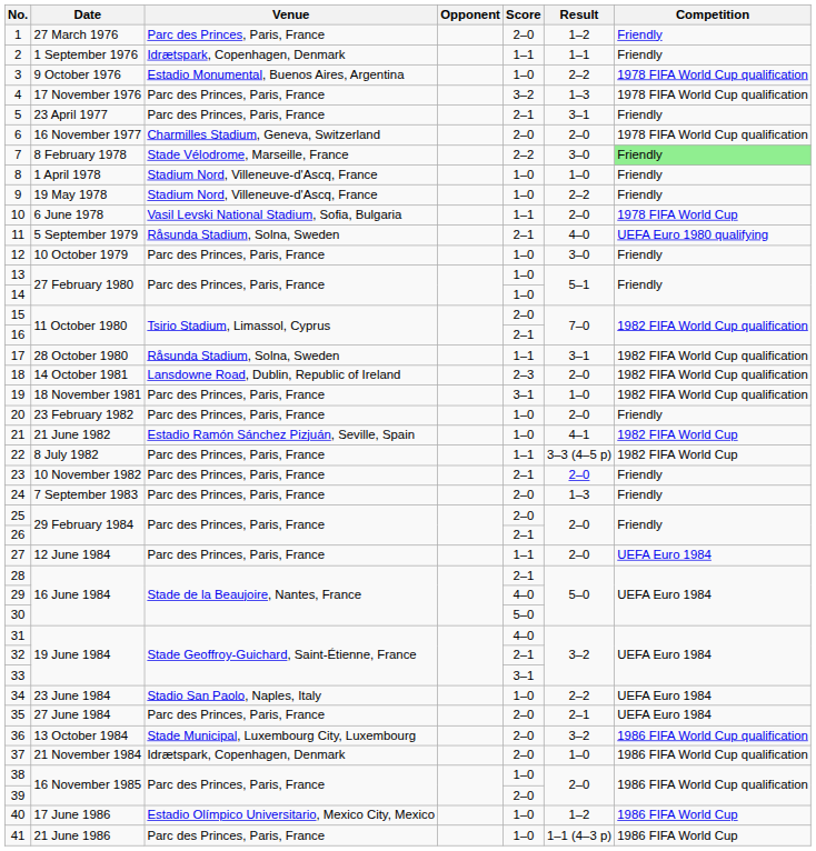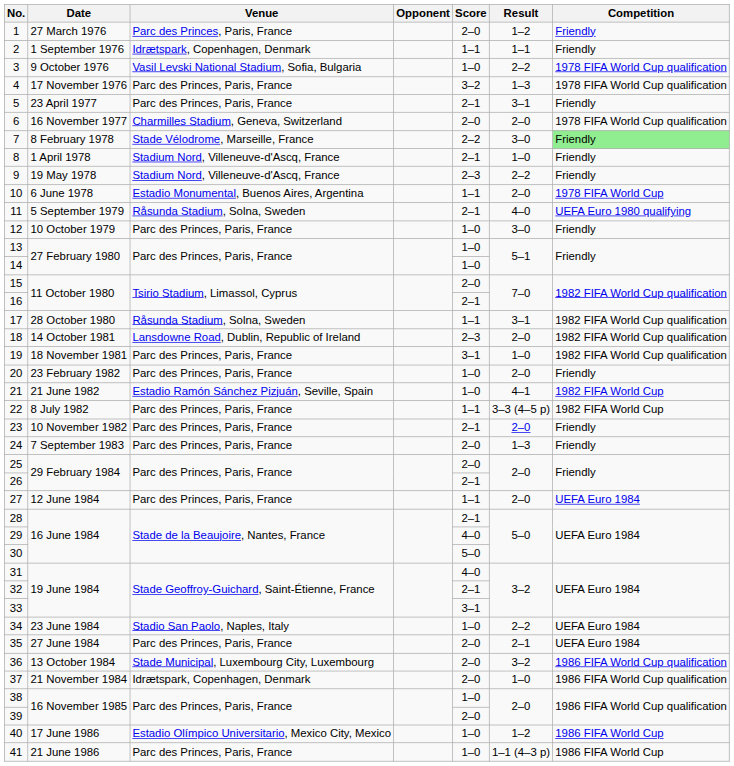 <table class="wikitable sortable">
 <tr>
 <th scope="col">No.</th>
 <th scope="col">Date</th>
 <th scope="col">Venue</th>
 <th scope="col">Opponent</th>
 <th scope="col">Score</th>
 <th scope="col">Result</th>
 <th scope="col">Competition</th>
 </tr>
 <tr>
 <td align="center">1</td>
 <td>27 March 1976</td>
 <td><a href='#'>Parc des Princes</a>, Paris, France</td>
 <td></td>
 <td align="center">2–0</td>
 <td align="center">1–2</td>
 <td><a href='#'>Friendly</a></td>
 </tr>
 <tr>
 <td align="center">2</td>
 <td>1 September 1976</td>
 <td><a href='#'>Idrætspark</a>, Copenhagen, Denmark</td>
 <td></td>
 <td align="center">1–1</td>
 <td align="center">1–1</td>
 <td>Friendly</td>
 </tr>
 <tr>
 <td align="center">3</td>
 <td>9 October 1976</td>
-<td><a href='#'>Estadio Monumental</a>, Buenos Aires, Argentina</td>
+<td><a href='#'>Vasil Levski National Stadium</a>, Sofia, Bulgaria</td>
 <td></td>
 <td align="center">1–0</td>
 <td align="center">2–2</td>
 <td><a href='#'>1978 FIFA World Cup qualification</a></td>
 </tr>
 <tr>
 <td align="center">4</td>
 <td>17 November 1976</td>
 <td>Parc des Princes, Paris, France</td>
 <td></td>
 <td align="center">3–2</td>
 <td align="center">1–3</td>
 <td>1978 FIFA World Cup qualification</td>
 </tr>
 <tr>
 <td align="center">5</td>
 <td>23 April 1977</td>
 <td>Parc des Princes, Paris, France</td>
 <td></td>
 <td align="center">2–1</td>
 <td align="center">3–1</td>
 <td>Friendly</td>
 </tr>
 <tr>
 <td align="center">6</td>
 <td>16 November 1977</td>
 <td><a href='#'>Charmilles Stadium</a>, Geneva, Switzerland</td>
 <td></td>
 <td align="center">2–0</td>
 <td align="center">2–0</td>
 <td>1978 FIFA World Cup qualification</td>
 </tr>
 <tr>
 <td align="center">7</td>
 <td>8 February 1978</td>
 <td><a href='#'>Stade Vélodrome</a>, Marseille, France</td>
 <td></td>
 <td align="center">2–2</td>
 <td align="center">3–0</td>
 <td style="background: lightgreen;">Friendly</td>
 </tr>
 <tr>
 <td align="center">8</td>
 <td>1 April 1978</td>
 <td><a href='#'>Stadium Nord</a>, Villeneuve-d'Ascq, France</td>
 <td></td>
-<td align="center">1–0</td>
+<td align="center">2–1</td>
 <td align="center">1–0</td>
 <td>Friendly</td>
 </tr>
 <tr>
 <td align="center">9</td>
 <td>19 May 1978</td>
 <td><a href='#'>Stadium Nord</a>, Villeneuve-d'Ascq, France</td>
 <td></td>
-<td align="center">1–0</td>
+<td align="center">2–3</td>
 <td align="center">2–2</td>
 <td>Friendly</td>
 </tr>
 <tr>
 <td align="center">10</td>
 <td>6 June 1978</td>
-<td><a href='#'>Vasil Levski National Stadium</a>, Sofia, Bulgaria</td>
+<td><a href='#'>Estadio Monumental</a>, Buenos Aires, Argentina</td>
 <td></td>
 <td align="center">1–1</td>
 <td align="center">2–0</td>
 <td><a href='#'>1978 FIFA World Cup</a></td>
 </tr>
 <tr>
 <td align="center">11</td>
 <td>5 September 1979</td>
 <td><a href='#'>Råsunda Stadium</a>, Solna, Sweden</td>
 <td></td>
 <td align="center">2–1</td>
 <td align="center">4–0</td>
 <td><a href='#'>UEFA Euro 1980 qualifying</a></td>
 </tr>
 <tr>
 <td align="center">12</td>
 <td>10 October 1979</td>
 <td>Parc des Princes, Paris, France</td>
 <td></td>
 <td align="center">1–0</td>
 <td align="center">3–0</td>
 <td>Friendly</td>
 </tr>
 <tr>
 <td align="center">13</td>
 <td rowspan="2">27 February 1980</td>
 <td rowspan="2">Parc des Princes, Paris, France</td>
 <td rowspan="2"></td>
 <td align="center">1–0</td>
 <td rowspan="2" align="center">5–1</td>
 <td rowspan="2">Friendly</td>
 </tr>
 <tr>
 <td align="center">14</td>
 <td align="center">1–0</td>
 </tr>
 <tr>
 <td align="center">15</td>
 <td rowspan="2">11 October 1980</td>
 <td rowspan="2"><a href='#'>Tsirio Stadium</a>, Limassol, Cyprus</td>
 <td rowspan="2"></td>
 <td align="center">2–0</td>
 <td rowspan="2" align="center">7–0</td>
 <td rowspan="2"><a href='#'>1982 FIFA World Cup qualification</a></td>
 </tr>
 <tr>
 <td align="center">16</td>
 <td align="center">2–1</td>
 </tr>
 <tr>
 <td align="center">17</td>
 <td>28 October 1980</td>
 <td><a href='#'>Råsunda Stadium</a>, Solna, Sweden</td>
 <td></td>
 <td align="center">1–1</td>
 <td align="center">3–1</td>
 <td>1982 FIFA World Cup qualification</td>
 </tr>
 <tr>
 <td align="center">18</td>
 <td>14 October 1981</td>
 <td><a href='#'>Lansdowne Road</a>, Dublin, Republic of Ireland</td>
 <td></td>
 <td align="center">2–3</td>
 <td align="center">2–0</td>
 <td>1982 FIFA World Cup qualification</td>
 </tr>
 <tr>
 <td align="center">19</td>
 <td>18 November 1981</td>
 <td>Parc des Princes, Paris, France</td>
 <td></td>
 <td align="center">3–1</td>
 <td align="center">1–0</td>
 <td>1982 FIFA World Cup qualification</td>
 </tr>
 <tr>
 <td align="center">20</td>
 <td>23 February 1982</td>
 <td>Parc des Princes, Paris, France</td>
 <td></td>
 <td align="center">1–0</td>
 <td align="center">2–0</td>
 <td>Friendly</td>
 </tr>
 <tr>
 <td align="center">21</td>
 <td>21 June 1982</td>
 <td><a href='#'>Estadio Ramón Sánchez Pizjuán</a>, Seville, Spain</td>
 <td></td>
 <td align="center">1–0</td>
 <td align="center">4–1</td>
 <td><a href='#'>1982 FIFA World Cup</a></td>
 </tr>
 <tr>
 <td align="center">22</td>
 <td>8 July 1982</td>
 <td>Parc des Princes, Paris, France</td>
 <td></td>
 <td align="center">1–1</td>
 <td align="center">3–3 (4–5 p)</td>
 <td>1982 FIFA World Cup</td>
 </tr>
 <tr>
 <td align="center">23</td>
 <td>10 November 1982</td>
 <td>Parc des Princes, Paris, France</td>
 <td></td>
 <td align="center">2–1</td>
 <td align="center"><a href='#'>2–0</a></td>
 <td>Friendly</td>
 </tr>
 <tr>
 <td align="center">24</td>
 <td>7 September 1983</td>
 <td>Parc des Princes, Paris, France</td>
 <td></td>
 <td align="center">2–0</td>
 <td align="center">1–3</td>
 <td>Friendly</td>
 </tr>
 <tr>
 <td align="center">25</td>
 <td rowspan="2">29 February 1984</td>
 <td rowspan="2">Parc des Princes, Paris, France</td>
 <td rowspan="2"></td>
 <td align="center">2–0</td>
 <td rowspan="2" align="center">2–0</td>
 <td rowspan="2">Friendly</td>
 </tr>
 <tr>
 <td align="center">26</td>
 <td align="center">2–1</td>
 </tr>
 <tr>
 <td align="center">27</td>
 <td>12 June 1984</td>
 <td>Parc des Princes, Paris, France</td>
 <td></td>
 <td align="center">1–1</td>
 <td align="center">2–0</td>
 <td><a href='#'>UEFA Euro 1984</a></td>
 </tr>
 <tr>
 <td align="center">28</td>
 <td rowspan="3">16 June 1984</td>
 <td rowspan="3"><a href='#'>Stade de la Beaujoire</a>, Nantes, France</td>
 <td rowspan="3"></td>
 <td align="center">2–1</td>
 <td rowspan="3" align="center">5–0</td>
 <td rowspan="3">UEFA Euro 1984</td>
 </tr>
 <tr>
 <td align="center">29</td>
 <td align="center">4–0</td>
 </tr>
 <tr>
 <td align="center">30</td>
 <td align="center">5–0</td>
 </tr>
 <tr>
 <td align="center">31</td>
 <td rowspan="3">19 June 1984</td>
 <td rowspan="3"><a href='#'>Stade Geoffroy-Guichard</a>, Saint-Étienne, France</td>
 <td rowspan="3"></td>
 <td align="center">4–0</td>
 <td rowspan="3" align="center">3–2</td>
 <td rowspan="3">UEFA Euro 1984</td>
 </tr>
 <tr>
 <td align="center">32</td>
 <td align="center">2–1</td>
 </tr>
 <tr>
 <td align="center">33</td>
 <td align="center">3–1</td>
 </tr>
 <tr>
 <td align="center">34</td>
 <td>23 June 1984</td>
 <td><a href='#'>Stadio San Paolo</a>, Naples, Italy</td>
 <td></td>
 <td align="center">1–0</td>
 <td align="center">2–2</td>
 <td>UEFA Euro 1984</td>
 </tr>
 <tr>
 <td align="center">35</td>
 <td>27 June 1984</td>
 <td>Parc des Princes, Paris, France</td>
 <td></td>
 <td align="center">2–0</td>
 <td align="center">2–1</td>
 <td>UEFA Euro 1984</td>
 </tr>
 <tr>
 <td align="center">36</td>
 <td>13 October 1984</td>
 <td><a href='#'>Stade Municipal</a>, Luxembourg City, Luxembourg</td>
 <td></td>
 <td align="center">2–0</td>
 <td align="center">3–2</td>
 <td><a href='#'>1986 FIFA World Cup qualification</a></td>
 </tr>
 <tr>
 <td align="center">37</td>
 <td>21 November 1984</td>
 <td>Idrætspark, Copenhagen, Denmark</td>
 <td></td>
 <td align="center">2–0</td>
 <td align="center">1–0</td>
 <td>1986 FIFA World Cup qualification</td>
 </tr>
 <tr>
 <td align="center">38</td>
 <td rowspan="2">16 November 1985</td>
 <td rowspan="2">Parc des Princes, Paris, France</td>
 <td rowspan="2"></td>
 <td align="center">1–0</td>
 <td rowspan="2" align="center">2–0</td>
 <td rowspan="2">1986 FIFA World Cup qualification</td>
 </tr>
 <tr>
 <td align="center">39</td>
 <td align="center">2–0</td>
 </tr>
 <tr>
 <td align="center">40</td>
 <td>17 June 1986</td>
 <td><a href='#'>Estadio Olímpico Universitario</a>, Mexico City, Mexico</td>
 <td></td>
 <td align="center">1–0</td>
 <td align="center">1–2</td>
 <td><a href='#'>1986 FIFA World Cup</a></td>
 </tr>
 <tr>
 <td align="center">41</td>
 <td>21 June 1986</td>
 <td>Parc des Princes, Paris, France</td>
 <td></td>
 <td align="center">1–0</td>
 <td align="center">1–1 (4–3 p)</td>
 <td>1986 FIFA World Cup</td>
 </tr>
 </table>
